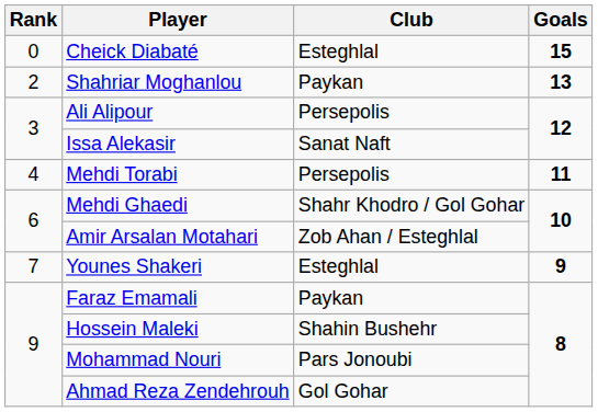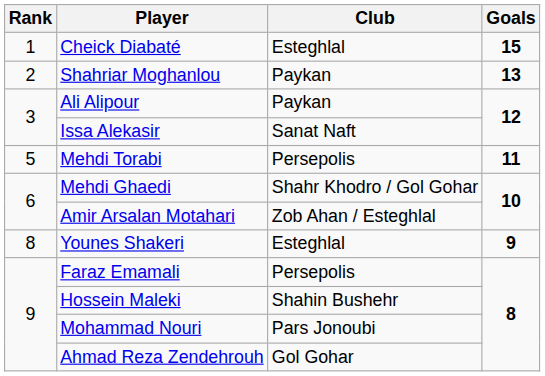 <table class="wikitable">
 <tr>
 <th>Rank</th>
 <th>Player</th>
 <th>Club</th>
 <th>Goals</th>
 </tr>
 <tr>
-<td rowspan=1 align="center">0</td>
+<td rowspan=1 align="center">1</td>
 <td> <a href='#'>Cheick Diabaté</a></td>
 <td>Esteghlal</td>
 <td rowspan=1 align="center"><strong>15</strong></td>
 </tr>
 <tr>
 <td rowspan=1 align="center">2</td>
 <td> <a href='#'>Shahriar Moghanlou</a></td>
 <td>Paykan</td>
 <td rowspan=1 align="center"><strong>13</strong></td>
 </tr>
 <tr>
 <td rowspan=2 align="center">3</td>
 <td> <a href='#'>Ali Alipour</a></td>
-<td>Persepolis</td>
+<td>Paykan</td>
 <td rowspan=2 align="center"><strong>12</strong></td>
 </tr>
 <tr>
 <td> <a href='#'>Issa Alekasir</a></td>
 <td>Sanat Naft</td>
 </tr>
 <tr>
-<td rowspan=1 align="center">4</td>
+<td rowspan=1 align="center">5</td>
 <td> <a href='#'>Mehdi Torabi</a></td>
 <td>Persepolis</td>
 <td rowspan=1 align="center"><strong>11</strong></td>
 </tr>
 <tr>
 <td rowspan=2 align="center">6</td>
 <td> <a href='#'>Mehdi Ghaedi</a></td>
 <td>Shahr Khodro / Gol Gohar</td>
 <td rowspan=2 align="center"><strong>10</strong></td>
 </tr>
 <tr>
 <td> <a href='#'>Amir Arsalan Motahari</a></td>
 <td>Zob Ahan / Esteghlal</td>
 </tr>
 <tr>
-<td align="center">7</td>
+<td align="center">8</td>
 <td> <a href='#'>Younes Shakeri</a></td>
 <td>Esteghlal</td>
 <td align="center"><strong>9</strong></td>
 </tr>
 <tr>
 <td rowspan=4 align="center">9</td>
 <td> <a href='#'>Faraz Emamali</a></td>
-<td>Paykan</td>
+<td>Persepolis</td>
 <td rowspan=4 align="center"><strong>8</strong></td>
 </tr>
 <tr>
 <td> <a href='#'>Hossein Maleki</a></td>
 <td>Shahin Bushehr</td>
 </tr>
 <tr>
 <td> <a href='#'>Mohammad Nouri</a></td>
 <td>Pars Jonoubi</td>
 </tr>
 <tr>
 <td> <a href='#'>Ahmad Reza Zendehrouh</a></td>
 <td>Gol Gohar</td>
 </tr>
 </table>
